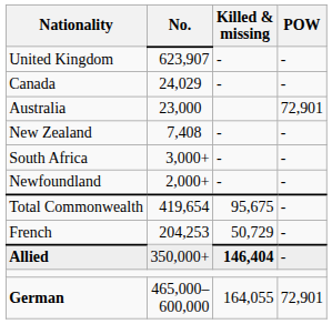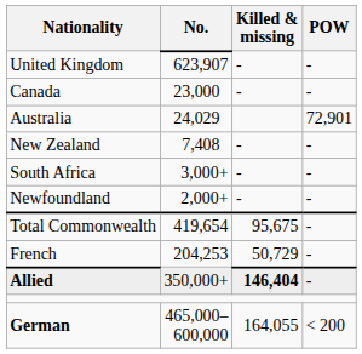 <table class="wikitable"  align=right style="margin:0 0 1em 1em">
 <tr>
 <th>Nationality</th>
 <th>No.</th>
 <th>Killed &<br>missing</th>
 <th>POW</th>
 </tr>
 <tr>
 <td>United Kingdom</td>
 <td style="border-top:2pt solid black" align="right">623,907</td>
 <td>-</td>
 <td>-</td>
 </tr>
 <tr>
 <td>Canada</td>
-<td align="right">24,029  </td>
+<td align="right">23,000  </td>
 <td>-</td>
 <td>-</td>
 </tr>
 <tr>
 <td>Australia</td>
-<td align="right">23,000  </td>
+<td align="right">24,029  </td>
 <td align="right"> </td>
 <td align="right">72,901</td>
 </tr>
 <tr>
 <td>New Zealand</td>
 <td align="right">7,408  </td>
 <td>-</td>
 <td>-</td>
 </tr>
 <tr>
 <td>South Africa</td>
 <td align="right">3,000+</td>
 <td>-</td>
 <td>-</td>
 </tr>
 <tr>
 <td>Newfoundland</td>
 <td align="right">2,000+</td>
 <td>-</td>
 <td>-</td>
 </tr>
 <tr>
 <td style="border-top:2pt solid black">Total Commonwealth</td>
 <td style="border-top:2pt solid black" align="right">419,654</td>
 <td style="border-top:2pt solid black" align="right">95,675</td>
 <td style="border-top:2pt solid black" align="left">-</td>
 </tr>
 <tr>
 <td>French</td>
 <td align="right">204,253</td>
 <td align="right">50,729</td>
 <td>-</td>
 </tr>
 <tr style="background:#eeeeee">
 <td style="border-top:2pt solid black"><strong>Allied</strong></td>
 <td align="right">350,000+</td>
 <td style="border-top:2pt solid black" align="right"><strong>146,404</strong></td>
 <td style="border-top:2pt solid black" align="left">-</td>
 </tr>
 <tr>
 <td colspan="4"></td>
 </tr>
 <tr>
 <td><strong>German</strong></td>
 <td align="right">465,000–<br>600,000</td>
 <td align="right">164,055</td>
-<td align="right">72,901</td>
+<td align="left">< 200</td>
 </tr>
 </table>
